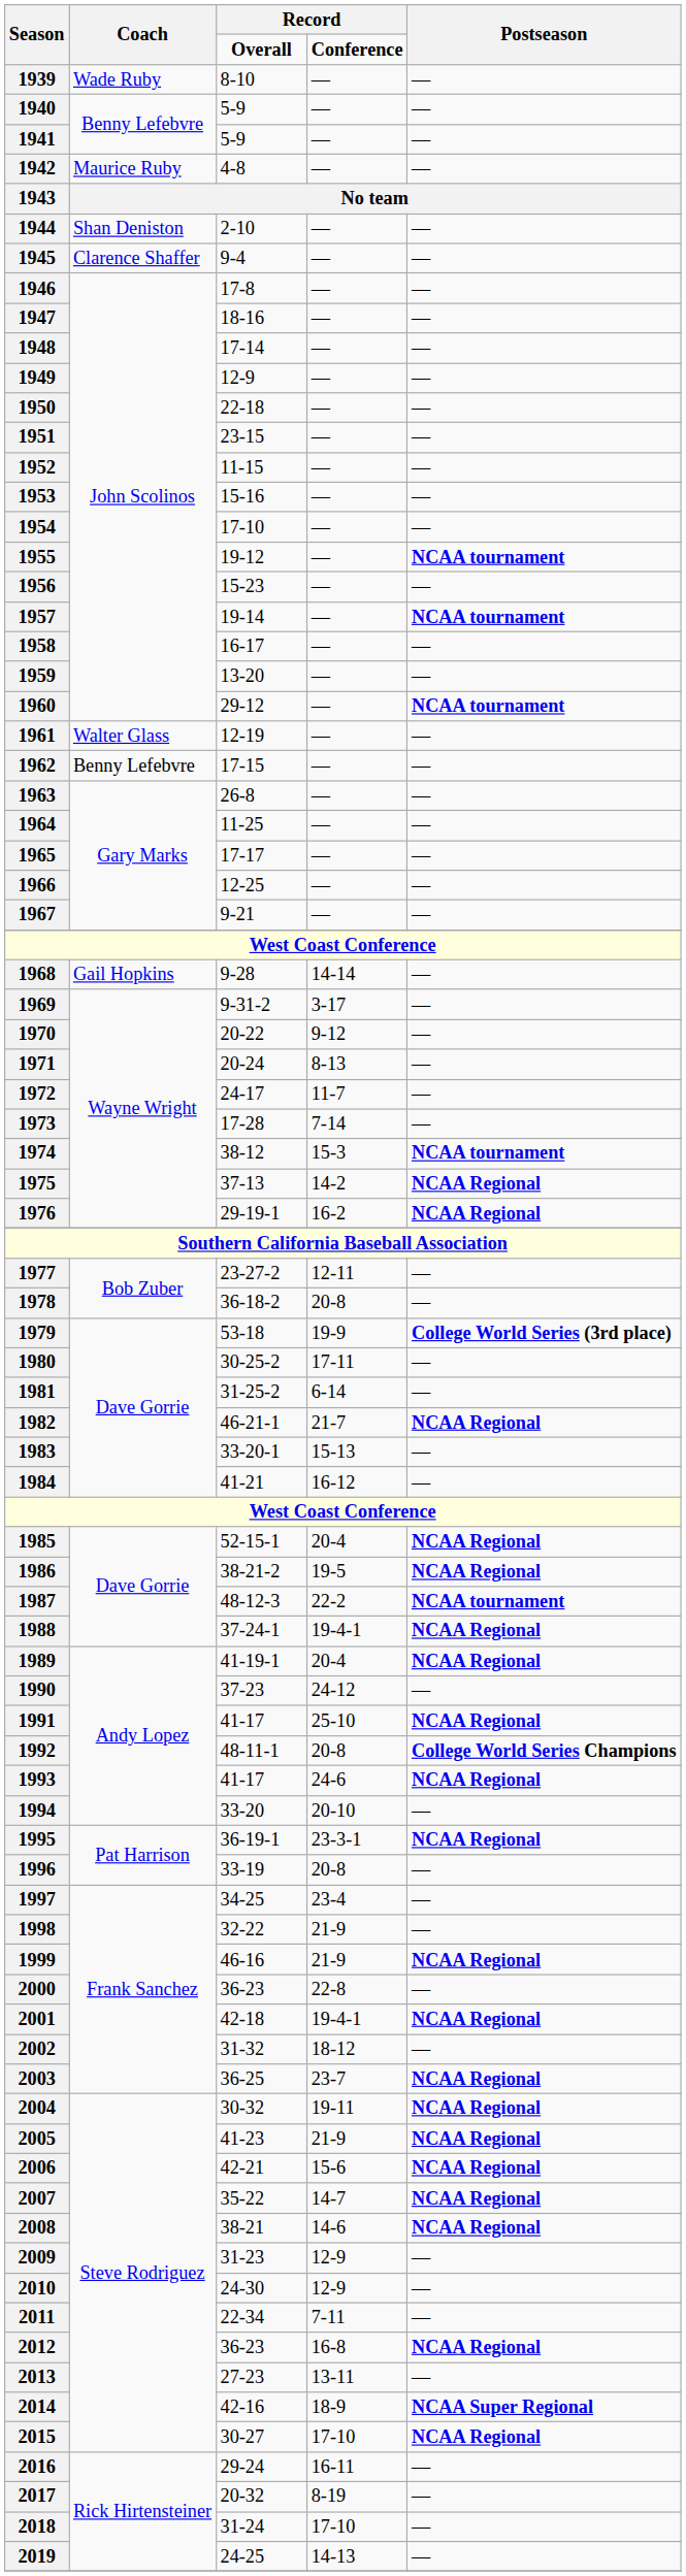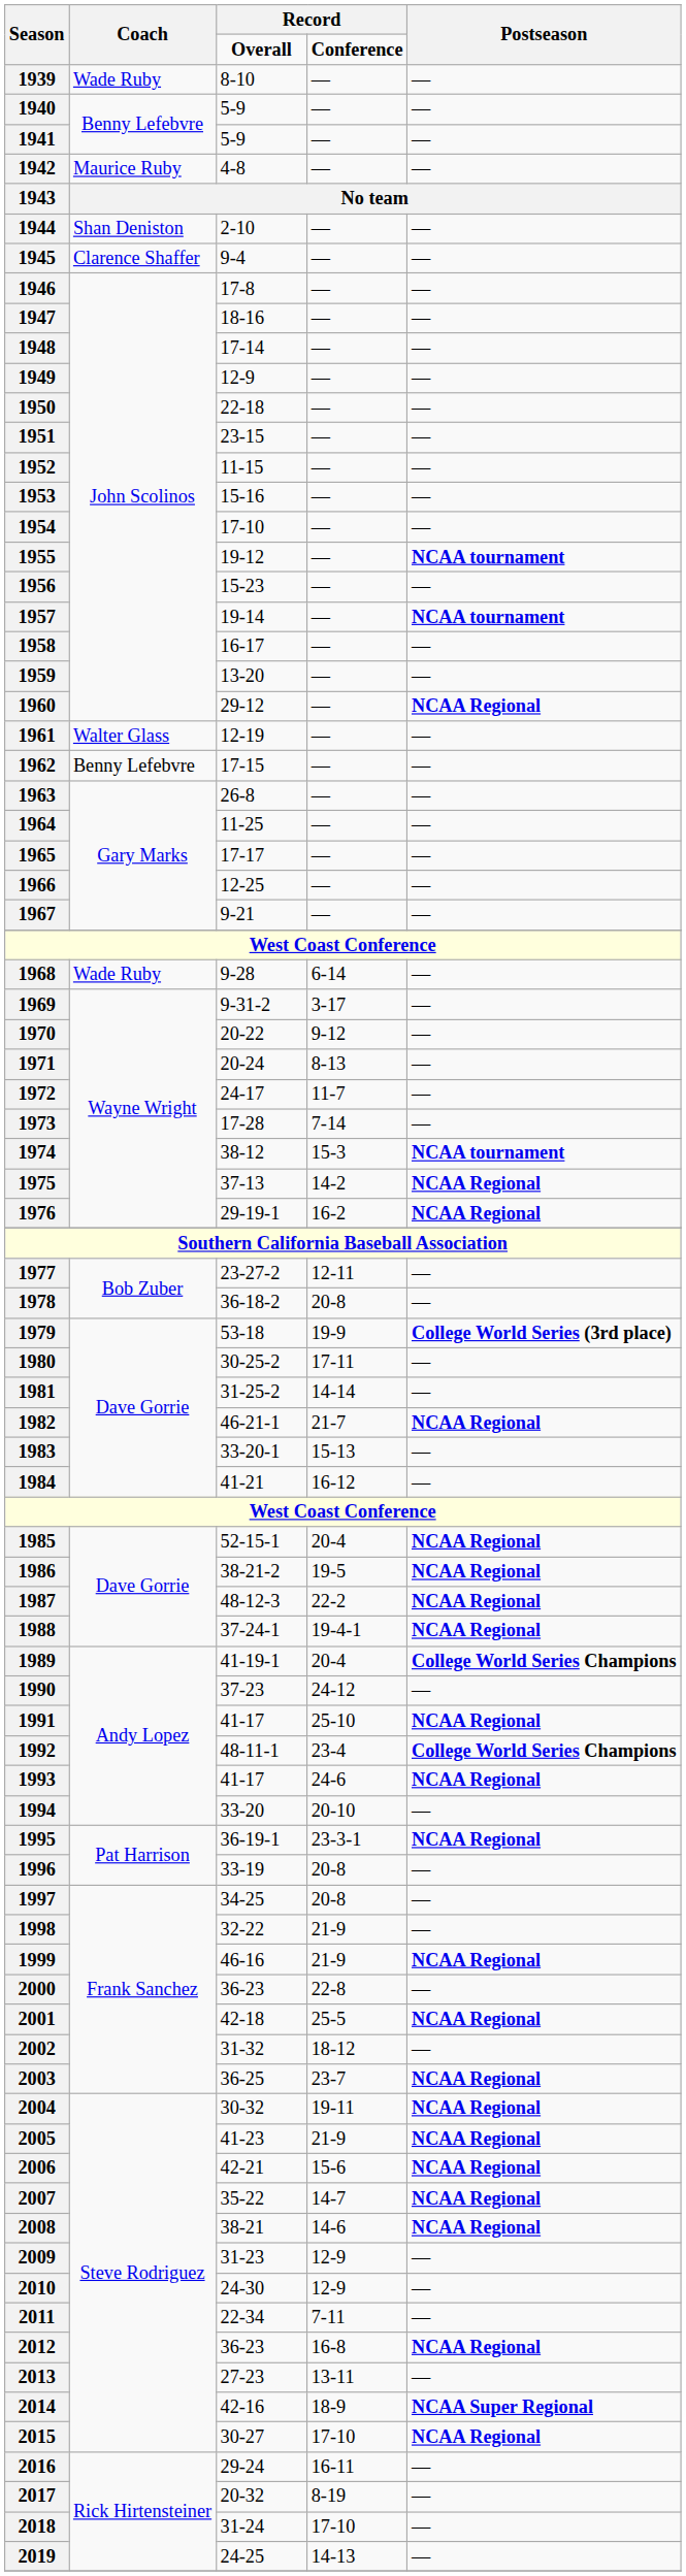 <table class="wikitable">
 <tr>
 <th rowspan="2">Season</th>
 <th rowspan="2">Coach</th>
 <th colspan="2">Record</th>
 <th rowspan="2">Postseason</th>
 </tr>
 <tr>
 <td width="70px" align="center"><strong>Overall</strong></td>
 <td width="40px" align="center"><strong>Conference</strong></td>
 </tr>
 <tr>
 <th>1939</th>
 <td><a href='#'>Wade Ruby</a></td>
 <td>8-10</td>
 <td>—</td>
 <td>—</td>
 </tr>
 <tr>
 <th>1940</th>
 <td align="center" rowspan="2"><a href='#'>Benny Lefebvre</a></td>
 <td>5-9</td>
 <td>—</td>
 <td>—</td>
 </tr>
 <tr>
 <th>1941</th>
 <td>5-9</td>
 <td>—</td>
 <td>—</td>
 </tr>
 <tr>
 <th>1942</th>
 <td><a href='#'>Maurice Ruby</a></td>
 <td>4-8</td>
 <td>—</td>
 <td>—</td>
 </tr>
 <tr>
 <th>1943</th>
 <th colspan=5>No team</th>
 </tr>
 <tr>
 <th>1944</th>
 <td><a href='#'>Shan Deniston</a></td>
 <td>2-10</td>
 <td>—</td>
 <td>—</td>
 </tr>
 <tr>
 <th>1945</th>
 <td><a href='#'>Clarence Shaffer</a></td>
 <td>9-4</td>
 <td>—</td>
 <td>—</td>
 </tr>
 <tr>
 <th>1946</th>
 <td align="center" rowspan="15"><a href='#'>John Scolinos</a></td>
 <td>17-8</td>
 <td>—</td>
 <td>—</td>
 </tr>
 <tr>
 <th>1947</th>
 <td>18-16</td>
 <td>—</td>
 <td>—</td>
 </tr>
 <tr>
 <th>1948</th>
 <td>17-14</td>
 <td>—</td>
 <td>—</td>
 </tr>
 <tr>
 <th>1949</th>
 <td>12-9</td>
 <td>—</td>
 <td>—</td>
 </tr>
 <tr>
 <th>1950</th>
 <td>22-18</td>
 <td>—</td>
 <td>—</td>
 </tr>
 <tr>
 <th>1951</th>
 <td>23-15</td>
 <td>—</td>
 <td>—</td>
 </tr>
 <tr>
 <th>1952</th>
 <td>11-15</td>
 <td>—</td>
 <td>—</td>
 </tr>
 <tr>
 <th>1953</th>
 <td>15-16</td>
 <td>—</td>
 <td>—</td>
 </tr>
 <tr>
 <th>1954</th>
 <td>17-10</td>
 <td>—</td>
 <td>—</td>
 </tr>
 <tr>
 <th>1955</th>
 <td>19-12</td>
 <td>—</td>
 <td><strong><a href='#'>NCAA tournament</a></strong></td>
 </tr>
 <tr>
 <th>1956</th>
 <td>15-23</td>
 <td>—</td>
 <td>—</td>
 </tr>
 <tr>
 <th>1957</th>
 <td>19-14</td>
 <td>—</td>
 <td><strong><a href='#'>NCAA tournament</a></strong></td>
 </tr>
 <tr>
 <th>1958</th>
 <td>16-17</td>
 <td>—</td>
 <td>—</td>
 </tr>
 <tr>
 <th>1959</th>
 <td>13-20</td>
 <td>—</td>
 <td>—</td>
 </tr>
 <tr>
 <th>1960</th>
 <td>29-12</td>
 <td>—</td>
-<td><strong><a href='#'>NCAA tournament</a></strong></td>
+<td><strong><a href='#'>NCAA Regional</a></strong></td>
 </tr>
 <tr>
 <th>1961</th>
 <td><a href='#'>Walter Glass</a></td>
 <td>12-19</td>
 <td>—</td>
 <td>—</td>
 </tr>
 <tr>
 <th>1962</th>
 <td>Benny Lefebvre</td>
 <td>17-15</td>
 <td>—</td>
 <td>—</td>
 </tr>
 <tr>
 <th>1963</th>
 <td align="center" rowspan="5"><a href='#'>Gary Marks</a></td>
 <td>26-8</td>
 <td>—</td>
 <td>—</td>
 </tr>
 <tr>
 <th>1964</th>
 <td>11-25</td>
 <td>—</td>
 <td>—</td>
 </tr>
 <tr>
 <th>1965</th>
 <td>17-17</td>
 <td>—</td>
 <td>—</td>
 </tr>
 <tr>
 <th>1966</th>
 <td>12-25</td>
 <td>—</td>
 <td>—</td>
 </tr>
 <tr>
 <th>1967</th>
 <td>9-21</td>
 <td>—</td>
 <td>—</td>
 </tr>
 <tr>
 </tr>
 <tr style="background: #ffffdd;">
 <td colspan="6" style="text-align:center;"><strong><a href='#'>West Coast Conference</a></strong></td>
 </tr>
 <tr>
 <th>1968</th>
-<td><a href='#'>Gail Hopkins</a></td>
+<td><a href='#'>Wade Ruby</a></td>
 <td>9-28</td>
-<td>14-14</td>
+<td>6-14</td>
 <td>—</td>
 </tr>
 <tr>
 <th>1969</th>
 <td align="center" rowspan="8"><a href='#'>Wayne Wright</a></td>
 <td>9-31-2</td>
 <td>3-17</td>
 <td>—</td>
 </tr>
 <tr>
 <th>1970</th>
 <td>20-22</td>
 <td>9-12</td>
 <td>—</td>
 </tr>
 <tr>
 <th>1971</th>
 <td>20-24</td>
 <td>8-13</td>
 <td>—</td>
 </tr>
 <tr>
 <th>1972</th>
 <td>24-17</td>
 <td>11-7</td>
 <td>—</td>
 </tr>
 <tr>
 <th>1973</th>
 <td>17-28</td>
 <td>7-14</td>
 <td>—</td>
 </tr>
 <tr>
 <th>1974</th>
 <td>38-12</td>
 <td>15-3</td>
 <td><strong><a href='#'>NCAA tournament</a></strong></td>
 </tr>
 <tr>
 <th>1975</th>
 <td>37-13</td>
 <td>14-2</td>
 <td><strong><a href='#'>NCAA Regional</a></strong></td>
 </tr>
 <tr>
 <th>1976</th>
 <td>29-19-1</td>
 <td>16-2</td>
 <td><strong><a href='#'>NCAA Regional</a></strong></td>
 </tr>
 <tr>
 </tr>
 <tr style="background: #ffffdd;">
 <td colspan="6" style="text-align:center;"><strong><a href='#'>Southern California Baseball Association</a></strong></td>
 </tr>
 <tr>
 <th>1977</th>
 <td align="center" rowspan="2"><a href='#'>Bob Zuber</a></td>
 <td>23-27-2</td>
 <td>12-11</td>
 <td>—</td>
 </tr>
 <tr>
 <th>1978</th>
 <td>36-18-2</td>
 <td>20-8</td>
 <td>—</td>
 </tr>
 <tr>
 <th>1979</th>
 <td align="center" rowspan="6"><a href='#'>Dave Gorrie</a></td>
 <td>53-18</td>
 <td>19-9</td>
 <td><strong><a href='#'>College World Series</a> (3rd place)</strong></td>
 </tr>
 <tr>
 <th>1980</th>
 <td>30-25-2</td>
 <td>17-11</td>
 <td>—</td>
 </tr>
 <tr>
 <th>1981</th>
 <td>31-25-2</td>
-<td>6-14</td>
+<td>14-14</td>
 <td>—</td>
 </tr>
 <tr>
 <th>1982</th>
 <td>46-21-1</td>
 <td>21-7</td>
 <td><strong><a href='#'>NCAA Regional</a></strong></td>
 </tr>
 <tr>
 <th>1983</th>
 <td>33-20-1</td>
 <td>15-13</td>
 <td>—</td>
 </tr>
 <tr>
 <th>1984</th>
 <td>41-21</td>
 <td>16-12</td>
 <td>—</td>
 </tr>
 <tr style="background: #ffffdd;">
 <td colspan="6" style="text-align:center;"><strong><a href='#'>West Coast Conference</a></strong></td>
 </tr>
 <tr>
 <th>1985</th>
 <td align="center" rowspan="4"><a href='#'>Dave Gorrie</a></td>
 <td>52-15-1</td>
 <td>20-4</td>
 <td><strong><a href='#'>NCAA Regional</a></strong></td>
 </tr>
 <tr>
 <th>1986</th>
 <td>38-21-2</td>
 <td>19-5</td>
 <td><strong><a href='#'>NCAA Regional</a></strong></td>
 </tr>
 <tr>
 <th>1987</th>
 <td>48-12-3</td>
 <td>22-2</td>
-<td><strong><a href='#'>NCAA tournament</a></strong></td>
+<td><strong><a href='#'>NCAA Regional</a></strong></td>
 </tr>
 <tr>
 <th>1988</th>
 <td>37-24-1</td>
 <td>19-4-1</td>
 <td><strong><a href='#'>NCAA Regional</a></strong></td>
 </tr>
 <tr>
 <th>1989</th>
 <td align="center" rowspan="6"><a href='#'>Andy Lopez</a></td>
 <td>41-19-1</td>
 <td>20-4</td>
-<td><strong><a href='#'>NCAA Regional</a></strong></td>
+<td><strong><a href='#'>College World Series</a> Champions</strong></td>
 </tr>
 <tr>
 <th>1990</th>
 <td>37-23</td>
 <td>24-12</td>
 <td>—</td>
 </tr>
 <tr>
 <th>1991</th>
 <td>41-17</td>
 <td>25-10</td>
 <td><strong><a href='#'>NCAA Regional</a></strong></td>
 </tr>
 <tr>
 <th>1992</th>
 <td>48-11-1</td>
-<td>20-8</td>
+<td>23-4</td>
 <td><strong><a href='#'>College World Series</a> Champions</strong></td>
 </tr>
 <tr>
 <th>1993</th>
 <td>41-17</td>
 <td>24-6</td>
 <td><strong><a href='#'>NCAA Regional</a></strong></td>
 </tr>
 <tr>
 <th>1994</th>
 <td>33-20</td>
 <td>20-10</td>
 <td>—</td>
 </tr>
 <tr>
 <th>1995</th>
 <td align="center" rowspan="2"><a href='#'>Pat Harrison</a></td>
 <td>36-19-1</td>
 <td>23-3-1</td>
 <td><strong><a href='#'>NCAA Regional</a></strong></td>
 </tr>
 <tr>
 <th>1996</th>
 <td>33-19</td>
 <td>20-8</td>
 <td>—</td>
 </tr>
 <tr>
 <th>1997</th>
 <td align="center" rowspan="7"><a href='#'>Frank Sanchez</a></td>
 <td>34-25</td>
-<td>23-4</td>
+<td>20-8</td>
 <td>—</td>
 </tr>
 <tr>
 <th>1998</th>
 <td>32-22</td>
 <td>21-9</td>
 <td>—</td>
 </tr>
 <tr>
 <th>1999</th>
 <td>46-16</td>
 <td>21-9</td>
 <td><strong><a href='#'>NCAA Regional</a></strong></td>
 </tr>
 <tr>
 <th>2000</th>
 <td>36-23</td>
 <td>22-8</td>
 <td>—</td>
 </tr>
 <tr>
 <th>2001</th>
 <td>42-18</td>
-<td>19-4-1</td>
+<td>25-5</td>
 <td><strong><a href='#'>NCAA Regional</a></strong></td>
 </tr>
 <tr>
 <th>2002</th>
 <td>31-32</td>
 <td>18-12</td>
 <td>—</td>
 </tr>
 <tr>
 <th>2003</th>
 <td>36-25</td>
 <td>23-7</td>
 <td><strong><a href='#'>NCAA Regional</a></strong></td>
 </tr>
 <tr>
 <th>2004</th>
 <td align="center" rowspan="12"><a href='#'>Steve Rodriguez</a></td>
 <td>30-32</td>
 <td>19-11</td>
 <td><strong><a href='#'>NCAA Regional</a></strong></td>
 </tr>
 <tr>
 <th>2005</th>
 <td>41-23</td>
 <td>21-9</td>
 <td><strong><a href='#'>NCAA Regional</a></strong></td>
 </tr>
 <tr>
 <th>2006</th>
 <td>42-21</td>
 <td>15-6</td>
 <td><strong><a href='#'>NCAA Regional</a></strong></td>
 </tr>
 <tr>
 <th>2007</th>
 <td>35-22</td>
 <td>14-7</td>
 <td><strong><a href='#'>NCAA Regional</a></strong></td>
 </tr>
 <tr>
 <th>2008</th>
 <td>38-21</td>
 <td>14-6</td>
 <td><strong><a href='#'>NCAA Regional</a></strong></td>
 </tr>
 <tr>
 <th>2009</th>
 <td>31-23</td>
 <td>12-9</td>
 <td>—</td>
 </tr>
 <tr>
 <th>2010</th>
 <td>24-30</td>
 <td>12-9</td>
 <td>—</td>
 </tr>
 <tr>
 <th>2011</th>
 <td>22-34</td>
 <td>7-11</td>
 <td>—</td>
 </tr>
 <tr>
 <th>2012</th>
 <td>36-23</td>
 <td>16-8</td>
 <td><strong><a href='#'>NCAA Regional</a></strong></td>
 </tr>
 <tr>
 <th>2013</th>
 <td>27-23</td>
 <td>13-11</td>
 <td>—</td>
 </tr>
 <tr>
 <th>2014</th>
 <td>42-16</td>
 <td>18-9</td>
 <td><strong><a href='#'>NCAA Super Regional</a></strong></td>
 </tr>
 <tr>
 <th>2015</th>
 <td>30-27</td>
 <td>17-10</td>
 <td><strong><a href='#'>NCAA Regional</a></strong></td>
 </tr>
 <tr>
 <th>2016</th>
 <td align="center" rowspan="4"><a href='#'>Rick Hirtensteiner</a></td>
 <td>29-24</td>
 <td>16-11</td>
 <td>—</td>
 </tr>
 <tr>
 <th>2017</th>
 <td>20-32</td>
 <td>8-19</td>
 <td>—</td>
 </tr>
 <tr>
 <th>2018</th>
 <td>31-24</td>
 <td>17-10</td>
 <td>—</td>
 </tr>
 <tr>
 <th>2019</th>
 <td>24-25</td>
 <td>14-13</td>
 <td>—</td>
 </tr>
 <tr>
 </tr>
 </table>
